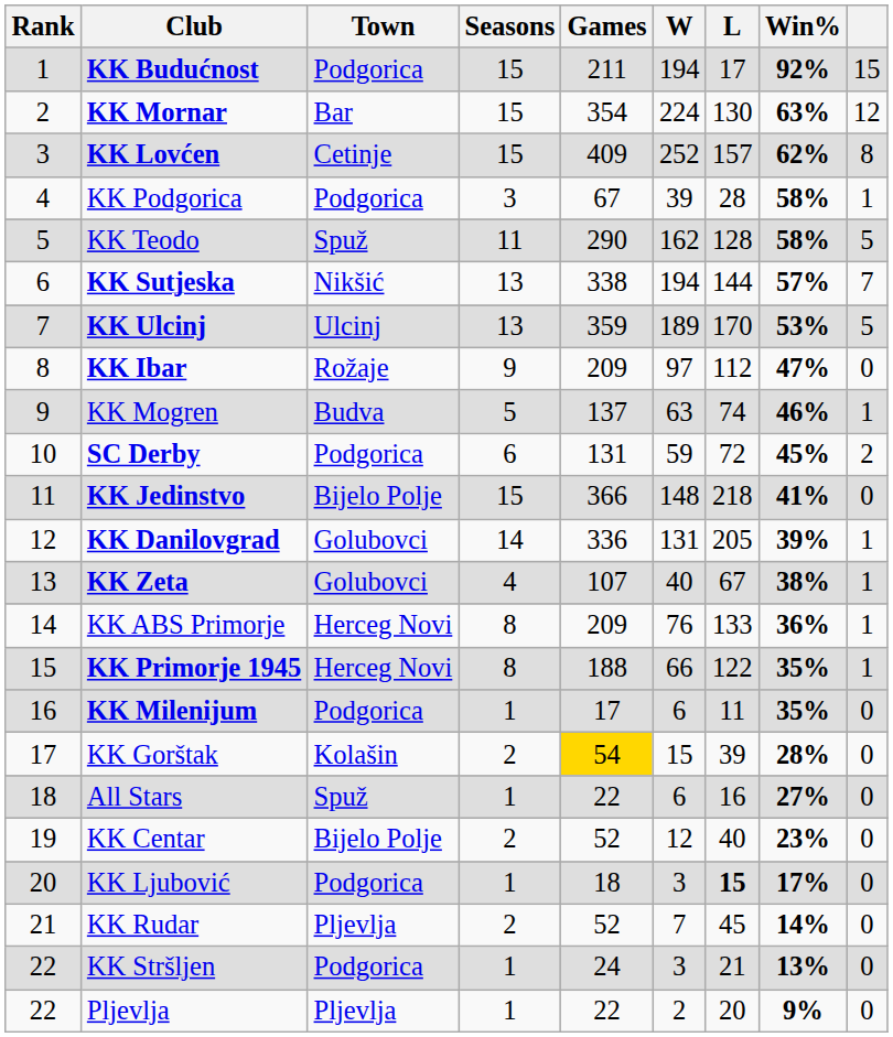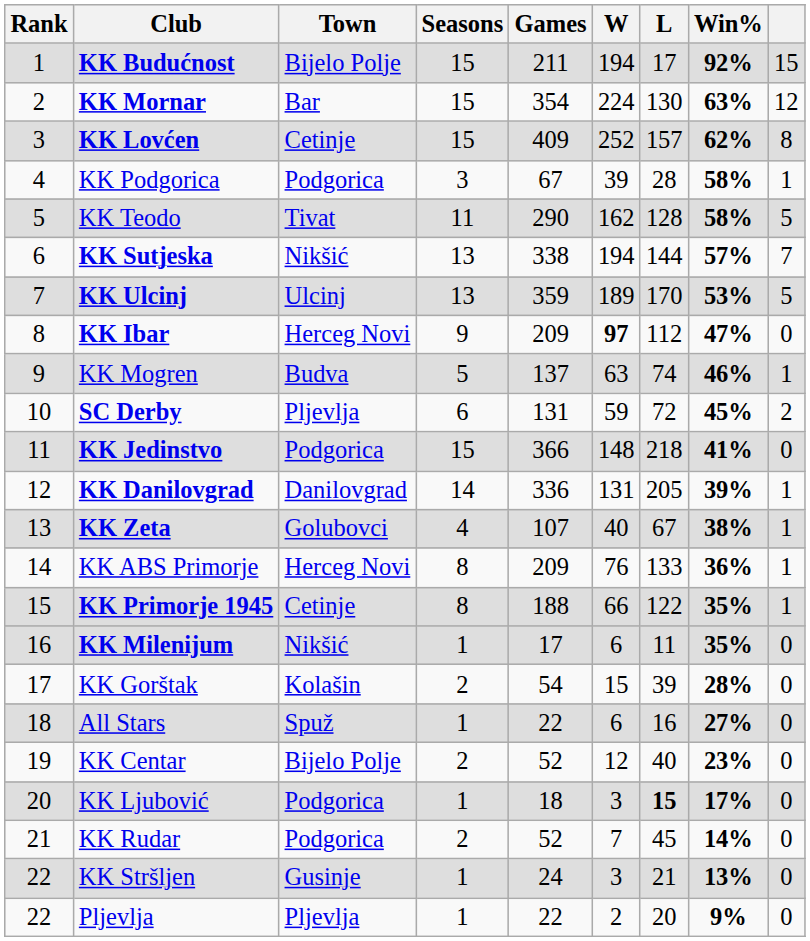 <table class="wikitable sortable" style="text-align:center">
 <tr>
 <th>Rank</th>
 <th>Club</th>
 <th>Town</th>
 <th>Seasons</th>
 <th>Games</th>
 <th>W</th>
 <th>L</th>
 <th>Win%</th>
 <th></th>
 </tr>
 <tr style="background:#dedede;">
 <td>1</td>
 <td align="left"><strong><a href='#'>KK Budućnost</a></strong></td>
-<td align="left"><a href='#'>Podgorica</a></td>
+<td align="left"><a href='#'>Bijelo Polje</a></td>
 <td>15</td>
 <td>211</td>
 <td>194</td>
 <td>17</td>
 <td><strong>92%</strong></td>
 <td>15</td>
 </tr>
 <tr>
 <td>2</td>
 <td align="left"><strong><a href='#'>KK Mornar</a></strong></td>
 <td align="left"><a href='#'>Bar</a></td>
 <td>15</td>
 <td>354</td>
 <td>224</td>
 <td>130</td>
 <td><strong>63%</strong></td>
 <td>12</td>
 </tr>
 <tr style="background:#dedede;">
 <td>3</td>
 <td align="left"><strong><a href='#'>KK Lovćen</a></strong></td>
 <td align="left"><a href='#'>Cetinje</a></td>
 <td>15</td>
 <td>409</td>
 <td>252</td>
 <td>157</td>
 <td><strong>62%</strong></td>
 <td>8</td>
 </tr>
 <tr>
 <td>4</td>
 <td align="left"><a href='#'>KK Podgorica</a></td>
 <td align="left"><a href='#'>Podgorica</a></td>
 <td>3</td>
 <td>67</td>
 <td>39</td>
 <td>28</td>
 <td><strong>58%</strong></td>
 <td>1</td>
 </tr>
 <tr style="background:#dedede;">
 <td>5</td>
 <td align="left"><a href='#'>KK Teodo</a></td>
-<td align="left"><a href='#'>Spuž</a></td>
+<td align="left"><a href='#'>Tivat</a></td>
 <td>11</td>
 <td>290</td>
 <td>162</td>
 <td>128</td>
 <td><strong>58%</strong></td>
 <td>5</td>
 </tr>
 <tr>
 <td>6</td>
 <td align="left"><strong><a href='#'>KK Sutjeska</a></strong></td>
 <td align="left"><a href='#'>Nikšić</a></td>
 <td>13</td>
 <td>338</td>
 <td>194</td>
 <td>144</td>
 <td><strong>57%</strong></td>
 <td>7</td>
 </tr>
 <tr style="background:#dedede;">
 <td>7</td>
 <td align="left"><strong><a href='#'>KK Ulcinj</a></strong></td>
 <td align="left"><a href='#'>Ulcinj</a></td>
 <td>13</td>
 <td>359</td>
 <td>189</td>
 <td>170</td>
 <td><strong>53%</strong></td>
 <td>5</td>
 </tr>
 <tr>
 <td>8</td>
 <td align="left"><strong><a href='#'>KK Ibar</a></strong></td>
-<td align="left"><a href='#'>Rožaje</a></td>
+<td align="left"><a href='#'>Herceg Novi</a></td>
 <td>9</td>
 <td>209</td>
-<td>97</td>
+<td><strong>97</strong></td>
 <td>112</td>
 <td><strong>47%</strong></td>
 <td>0</td>
 </tr>
 <tr style="background:#dedede;">
 <td>9</td>
 <td align="left"><a href='#'>KK Mogren</a></td>
 <td align="left"><a href='#'>Budva</a></td>
 <td>5</td>
 <td>137</td>
 <td>63</td>
 <td>74</td>
 <td><strong>46%</strong></td>
 <td>1</td>
 </tr>
 <tr>
 <td>10</td>
 <td align="left"><strong><a href='#'>SC Derby</a></strong></td>
-<td align="left"><a href='#'>Podgorica</a></td>
+<td align="left"><a href='#'>Pljevlja</a></td>
 <td>6</td>
 <td>131</td>
 <td>59</td>
 <td>72</td>
 <td><strong>45%</strong></td>
 <td>2</td>
 </tr>
 <tr style="background:#dedede;">
 <td>11</td>
 <td align="left"><strong><a href='#'>KK Jedinstvo</a></strong></td>
-<td align="left"><a href='#'>Bijelo Polje</a></td>
+<td align="left"><a href='#'>Podgorica</a></td>
 <td>15</td>
 <td>366</td>
 <td>148</td>
 <td>218</td>
 <td><strong>41%</strong></td>
 <td>0</td>
 </tr>
 <tr>
 <td>12</td>
 <td align="left"><strong><a href='#'>KK Danilovgrad</a></strong></td>
-<td align="left"><a href='#'>Golubovci</a></td>
+<td align="left"><a href='#'>Danilovgrad</a></td>
 <td>14</td>
 <td>336</td>
 <td>131</td>
 <td>205</td>
 <td><strong>39%</strong></td>
 <td>1</td>
 </tr>
 <tr style="background:#dedede;">
 <td>13</td>
 <td align="left"><strong><a href='#'>KK Zeta</a></strong></td>
 <td align="left"><a href='#'>Golubovci</a></td>
 <td>4</td>
 <td>107</td>
 <td>40</td>
 <td>67</td>
 <td><strong>38%</strong></td>
 <td>1</td>
 </tr>
 <tr>
 <td>14</td>
 <td align="left"><a href='#'>KK ABS Primorje</a></td>
 <td align="left"><a href='#'>Herceg Novi</a></td>
 <td>8</td>
 <td>209</td>
 <td>76</td>
 <td>133</td>
 <td><strong>36%</strong></td>
 <td>1</td>
 </tr>
 <tr style="background:#dedede;">
 <td>15</td>
 <td align="left"><strong><a href='#'>KK Primorje 1945</a></strong></td>
-<td align="left"><a href='#'>Herceg Novi</a></td>
+<td align="left"><a href='#'>Cetinje</a></td>
 <td>8</td>
 <td>188</td>
 <td>66</td>
 <td>122</td>
 <td><strong>35%</strong></td>
 <td>1</td>
 </tr>
 <tr style="background:#dedede;">
 <td>16</td>
 <td align="left"><strong><a href='#'>KK Milenijum</a></strong></td>
-<td align="left"><a href='#'>Podgorica</a></td>
+<td align="left"><a href='#'>Nikšić</a></td>
 <td>1</td>
 <td>17</td>
 <td>6</td>
 <td>11</td>
 <td><strong>35%</strong></td>
 <td>0</td>
 </tr>
 <tr>
 <td>17</td>
 <td align="left"><a href='#'>KK Gorštak</a></td>
 <td align="left"><a href='#'>Kolašin</a></td>
 <td>2</td>
-<td style="background: gold;">54</td>
+<td>54</td>
 <td>15</td>
 <td>39</td>
 <td><strong>28%</strong></td>
 <td>0</td>
 </tr>
 <tr style="background:#dedede;">
 <td>18</td>
 <td align="left"><a href='#'>All Stars</a></td>
 <td align="left"><a href='#'>Spuž</a></td>
 <td>1</td>
 <td>22</td>
 <td>6</td>
 <td>16</td>
 <td><strong>27%</strong></td>
 <td>0</td>
 </tr>
 <tr>
 <td>19</td>
 <td align="left"><a href='#'>KK Centar</a></td>
 <td align="left"><a href='#'>Bijelo Polje</a></td>
 <td>2</td>
 <td>52</td>
 <td>12</td>
 <td>40</td>
 <td><strong>23%</strong></td>
 <td>0</td>
 </tr>
 <tr style="background:#dedede;">
 <td>20</td>
 <td align="left"><a href='#'>KK Ljubović</a></td>
 <td align="left"><a href='#'>Podgorica</a></td>
 <td>1</td>
 <td>18</td>
 <td>3</td>
 <td><strong>15</strong></td>
 <td><strong>17%</strong></td>
 <td>0</td>
 </tr>
 <tr>
 <td>21</td>
 <td align="left"><a href='#'>KK Rudar</a></td>
-<td align="left"><a href='#'>Pljevlja</a></td>
+<td align="left"><a href='#'>Podgorica</a></td>
 <td>2</td>
 <td>52</td>
 <td>7</td>
 <td>45</td>
 <td><strong>14%</strong></td>
 <td>0</td>
 </tr>
 <tr style="background:#dedede;">
 <td>22</td>
 <td align="left"><a href='#'>KK Stršljen</a></td>
-<td align="left"><a href='#'>Podgorica</a></td>
+<td align="left"><a href='#'>Gusinje</a></td>
 <td>1</td>
 <td>24</td>
 <td>3</td>
 <td>21</td>
 <td><strong>13%</strong></td>
 <td>0</td>
 </tr>
 <tr>
 <td>22</td>
 <td align="left"><a href='#'>Pljevlja</a></td>
 <td align="left"><a href='#'>Pljevlja</a></td>
 <td>1</td>
 <td>22</td>
 <td>2</td>
 <td>20</td>
 <td><strong>9%</strong></td>
 <td>0</td>
 </tr>
 <tr>
 </tr>
 </table>
